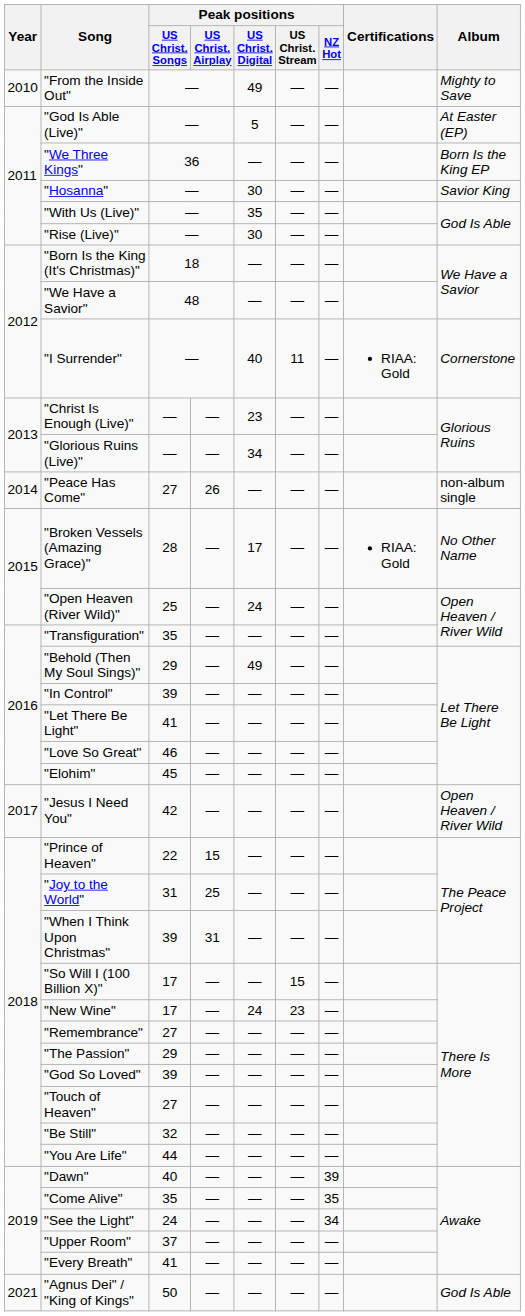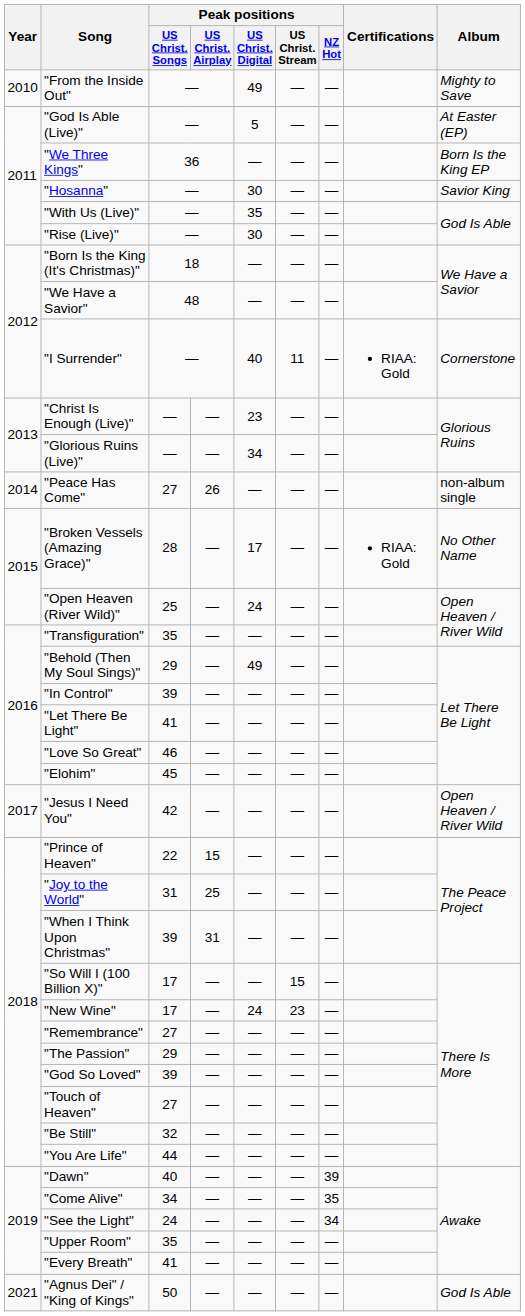 <table class="wikitable">
 <tr>
 <th rowspan="2" style="text-align:center; width:10px;">Year</th>
 <th rowspan="2" style="text-align:center; width:200px;">Song</th>
 <th style="text-align:center;" colspan="5">Peak positions</th>
 <th rowspan="2">Certifications</th>
 <th rowspan="2" style="text-align:center; width:170px;">Album</th>
 </tr>
 <tr style="font-size:smaller;">
 <th width="40"><a href='#'>US<br>Christ.<br>Songs</a><br></th>
 <th width="40"><a href='#'>US<br>Christ.<br>Airplay</a><br></th>
 <th width="40"><a href='#'>US<br>Christ.<br>Digital</a><br></th>
 <th width="40">US<br>Christ.<br>Stream<br></th>
 <th width="40"><a href='#'>NZ<br>Hot</a><br></th>
 </tr>
 <tr>
 <td>2010</td>
 <td>"From the Inside Out"</td>
 <td colspan="2" style="text-align:center;">—</td>
 <td style="text-align:center;">49</td>
 <td style="text-align:center;">—</td>
 <td style="text-align:center;">—</td>
 <td></td>
 <td><em>Mighty to Save</em></td>
 </tr>
 <tr>
 <td rowspan="5">2011</td>
 <td>"God Is Able (Live)"</td>
 <td colspan="2" style="text-align:center;">—</td>
 <td style="text-align:center;">5</td>
 <td style="text-align:center;">—</td>
 <td style="text-align:center;">—</td>
 <td></td>
 <td><em>At Easter (EP)</em></td>
 </tr>
 <tr>
 <td>"<a href='#'>We Three Kings</a>"</td>
 <td colspan="2" style="text-align:center;">36</td>
 <td style="text-align:center;">—</td>
 <td style="text-align:center;">—</td>
 <td style="text-align:center;">—</td>
 <td></td>
 <td><em>Born Is the King EP</em></td>
 </tr>
 <tr>
 <td>"<a href='#'>Hosanna</a>"</td>
 <td colspan="2" style="text-align:center;">—</td>
 <td style="text-align:center;">30</td>
 <td style="text-align:center;">—</td>
 <td style="text-align:center;">—</td>
 <td></td>
 <td><em>Savior King</em></td>
 </tr>
 <tr>
 <td>"With Us (Live)"</td>
 <td colspan="2" style="text-align:center;">—</td>
 <td style="text-align:center;">35</td>
 <td style="text-align:center;">—</td>
 <td style="text-align:center;">—</td>
 <td></td>
 <td rowspan="2"><em>God Is Able</em></td>
 </tr>
 <tr>
 <td>"Rise (Live)"</td>
 <td colspan="2" style="text-align:center;">—</td>
 <td style="text-align:center;">30</td>
 <td style="text-align:center;">—</td>
 <td style="text-align:center;">—</td>
 <td></td>
 </tr>
 <tr>
 <td rowspan="3">2012</td>
 <td>"Born Is the King (It's Christmas)"</td>
 <td colspan="2" style="text-align:center;">18</td>
 <td style="text-align:center;">—</td>
 <td style="text-align:center;">—</td>
 <td style="text-align:center;">—</td>
 <td></td>
 <td rowspan="2"><em>We Have a Savior</em></td>
 </tr>
 <tr>
 <td>"We Have a Savior"</td>
 <td colspan="2" style="text-align:center;">48</td>
 <td style="text-align:center;">—</td>
 <td style="text-align:center;">—</td>
 <td style="text-align:center;">—</td>
 <td></td>
 </tr>
 <tr>
 <td>"I Surrender"</td>
 <td colspan="2" style="text-align:center;">—</td>
 <td style="text-align:center;">40</td>
 <td style="text-align:center;">11</td>
 <td style="text-align:center;">—</td>
 <td><br><ul><li>RIAA: Gold</li></ul></td>
 <td><em>Cornerstone</em></td>
 </tr>
 <tr>
 <td rowspan="2">2013</td>
 <td>"Christ Is Enough (Live)"</td>
 <td style="text-align:center;">—</td>
 <td style="text-align:center;">—</td>
 <td style="text-align:center;">23</td>
 <td style="text-align:center;">—</td>
 <td style="text-align:center;">—</td>
 <td></td>
 <td rowspan="2"><em>Glorious Ruins</em></td>
 </tr>
 <tr>
 <td>"Glorious Ruins (Live)"</td>
 <td style="text-align:center;">—</td>
 <td style="text-align:center;">—</td>
 <td style="text-align:center;">34</td>
 <td style="text-align:center;">—</td>
 <td style="text-align:center;">—</td>
 <td></td>
 </tr>
 <tr>
 <td rowspan="1">2014</td>
 <td>"Peace Has Come"</td>
 <td style="text-align:center;">27</td>
 <td style="text-align:center;">26</td>
 <td style="text-align:center;">—</td>
 <td style="text-align:center;">—</td>
 <td style="text-align:center;">—</td>
 <td></td>
 <td>non-album single</td>
 </tr>
 <tr>
 <td rowspan="2">2015</td>
 <td>"Broken Vessels (Amazing Grace)"</td>
 <td style="text-align:center;">28</td>
 <td style="text-align:center;">—</td>
 <td style="text-align:center;">17</td>
 <td style="text-align:center;">—</td>
 <td style="text-align:center;">—</td>
 <td><br><ul><li>RIAA: Gold</li></ul></td>
 <td><em>No Other Name</em></td>
 </tr>
 <tr>
 <td>"Open Heaven (River Wild)"</td>
 <td style="text-align:center;">25</td>
 <td style="text-align:center;">—</td>
 <td style="text-align:center;">24</td>
 <td style="text-align:center;">—</td>
 <td style="text-align:center;">—</td>
 <td></td>
 <td rowspan="2"><em>Open Heaven / River Wild</em></td>
 </tr>
 <tr>
 <td rowspan="6">2016</td>
 <td>"Transfiguration"</td>
 <td style="text-align:center;">35</td>
 <td style="text-align:center;">—</td>
 <td style="text-align:center;">—</td>
 <td style="text-align:center;">—</td>
 <td style="text-align:center;">—</td>
 <td></td>
 </tr>
 <tr>
 <td>"Behold (Then My Soul Sings)"</td>
 <td style="text-align:center;">29</td>
 <td style="text-align:center;">—</td>
 <td style="text-align:center;">49</td>
 <td style="text-align:center;">—</td>
 <td style="text-align:center;">—</td>
 <td></td>
 <td rowspan="5"><em>Let There Be Light</em></td>
 </tr>
 <tr>
 <td>"In Control"</td>
 <td style="text-align:center;">39</td>
 <td style="text-align:center;">—</td>
 <td style="text-align:center;">—</td>
 <td style="text-align:center;">—</td>
 <td style="text-align:center;">—</td>
 <td></td>
 </tr>
 <tr>
 <td>"Let There Be Light"</td>
 <td style="text-align:center;">41</td>
 <td style="text-align:center;">—</td>
 <td style="text-align:center;">—</td>
 <td style="text-align:center;">—</td>
 <td style="text-align:center;">—</td>
 <td></td>
 </tr>
 <tr>
 <td>"Love So Great"</td>
 <td style="text-align:center;">46</td>
 <td style="text-align:center;">—</td>
 <td style="text-align:center;">—</td>
 <td style="text-align:center;">—</td>
 <td style="text-align:center;">—</td>
 <td></td>
 </tr>
 <tr>
 <td>"Elohim"</td>
 <td style="text-align:center;">45</td>
 <td style="text-align:center;">—</td>
 <td style="text-align:center;">—</td>
 <td style="text-align:center;">—</td>
 <td style="text-align:center;">—</td>
 <td></td>
 </tr>
 <tr>
 <td>2017</td>
 <td>"Jesus I Need You"</td>
 <td style="text-align:center;">42</td>
 <td style="text-align:center;">—</td>
 <td style="text-align:center;">—</td>
 <td style="text-align:center;">—</td>
 <td style="text-align:center;">—</td>
 <td></td>
 <td><em>Open Heaven / River Wild</em></td>
 </tr>
 <tr>
 <td rowspan="11">2018</td>
 <td>"Prince of Heaven"</td>
 <td style="text-align:center;">22</td>
 <td style="text-align:center;">15</td>
 <td style="text-align:center;">—</td>
 <td style="text-align:center;">—</td>
 <td style="text-align:center;">—</td>
 <td></td>
 <td rowspan="3"><em>The Peace Project</em></td>
 </tr>
 <tr>
 <td>"<a href='#'>Joy to the World</a>"</td>
 <td style="text-align:center;">31</td>
 <td style="text-align:center;">25</td>
 <td style="text-align:center;">—</td>
 <td style="text-align:center;">—</td>
 <td style="text-align:center;">—</td>
 <td></td>
 </tr>
 <tr>
 <td>"When I Think Upon Christmas"</td>
 <td style="text-align:center;">39</td>
 <td style="text-align:center;">31</td>
 <td style="text-align:center;">—</td>
 <td style="text-align:center;">—</td>
 <td style="text-align:center;">—</td>
 <td></td>
 </tr>
 <tr>
 <td>"So Will I (100 Billion X)"</td>
 <td style="text-align:center;">17</td>
 <td style="text-align:center;">—</td>
 <td style="text-align:center;">—</td>
 <td style="text-align:center;">15</td>
 <td style="text-align:center;">—</td>
 <td></td>
 <td rowspan="8"><em>There Is More</em></td>
 </tr>
 <tr>
 <td>"New Wine"</td>
 <td style="text-align:center;">17</td>
 <td style="text-align:center;">—</td>
 <td style="text-align:center;">24</td>
 <td style="text-align:center;">23</td>
 <td style="text-align:center;">—</td>
 <td></td>
 </tr>
 <tr>
 <td>"Remembrance"</td>
 <td style="text-align:center;">27</td>
 <td style="text-align:center;">—</td>
 <td style="text-align:center;">—</td>
 <td style="text-align:center;">—</td>
 <td style="text-align:center;">—</td>
 <td></td>
 </tr>
 <tr>
 <td>"The Passion"</td>
 <td style="text-align:center;">29</td>
 <td style="text-align:center;">—</td>
 <td style="text-align:center;">—</td>
 <td style="text-align:center;">—</td>
 <td style="text-align:center;">—</td>
 <td></td>
 </tr>
 <tr>
 <td>"God So Loved"</td>
 <td style="text-align:center;">39</td>
 <td style="text-align:center;">—</td>
 <td style="text-align:center;">—</td>
 <td style="text-align:center;">—</td>
 <td style="text-align:center;">—</td>
 <td></td>
 </tr>
 <tr>
 <td>"Touch of Heaven"</td>
 <td style="text-align:center;">27</td>
 <td style="text-align:center;">—</td>
 <td style="text-align:center;">—</td>
 <td style="text-align:center;">—</td>
 <td style="text-align:center;">—</td>
 <td></td>
 </tr>
 <tr>
 <td>"Be Still"</td>
 <td style="text-align:center;">32</td>
 <td style="text-align:center;">—</td>
 <td style="text-align:center;">—</td>
 <td style="text-align:center;">—</td>
 <td style="text-align:center;">—</td>
 <td></td>
 </tr>
 <tr>
 <td>"You Are Life"</td>
 <td style="text-align:center;">44</td>
 <td style="text-align:center;">—</td>
 <td style="text-align:center;">—</td>
 <td style="text-align:center;">—</td>
 <td style="text-align:center;">—</td>
 <td></td>
 </tr>
 <tr>
 <td rowspan="5">2019</td>
 <td>"Dawn"</td>
 <td style="text-align:center;">40</td>
 <td style="text-align:center;">—</td>
 <td style="text-align:center;">—</td>
 <td style="text-align:center;">—</td>
 <td style="text-align:center;">39</td>
 <td></td>
 <td rowspan="5"><em>Awake</em></td>
 </tr>
 <tr>
 <td>"Come Alive"</td>
-<td style="text-align:center;">35</td>
+<td style="text-align:center;">34</td>
 <td style="text-align:center;">—</td>
 <td style="text-align:center;">—</td>
 <td style="text-align:center;">—</td>
 <td style="text-align:center;">35</td>
 <td></td>
 </tr>
 <tr>
 <td>"See the Light"</td>
 <td style="text-align:center;">24</td>
 <td style="text-align:center;">—</td>
 <td style="text-align:center;">—</td>
 <td style="text-align:center;">—</td>
 <td style="text-align:center;">34</td>
 <td></td>
 </tr>
 <tr>
 <td>"Upper Room"</td>
-<td style="text-align:center;">37</td>
+<td style="text-align:center;">35</td>
 <td style="text-align:center;">—</td>
 <td style="text-align:center;">—</td>
 <td style="text-align:center;">—</td>
 <td style="text-align:center;">—</td>
 <td></td>
 </tr>
 <tr>
 <td>"Every Breath"</td>
 <td style="text-align:center;">41</td>
 <td style="text-align:center;">—</td>
 <td style="text-align:center;">—</td>
 <td style="text-align:center;">—</td>
 <td style="text-align:center;">—</td>
 <td></td>
 </tr>
 <tr>
 <td>2021</td>
 <td>"Agnus Dei" / "King of Kings" <br></td>
 <td style="text-align:center;">50</td>
 <td style="text-align:center;">—</td>
 <td style="text-align:center;">—</td>
 <td style="text-align:center;">—</td>
 <td style="text-align:center;">—</td>
 <td></td>
 <td><em>God Is Able</em></td>
 </tr>
 </table>
